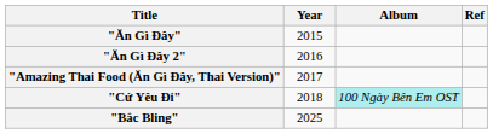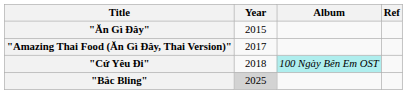 <table class="wikitable plainrowheaders" border="1" style="text-align:center;">
 <tr>
 <th scope="col" style="width:21em;">Title</th>
 <th scope="col" style="width:3.5em;">Year</th>
 <th scope="col">Album</th>
 <th scope="col" class="unsortable">Ref</th>
 </tr>
 <tr>
 <th scope="row">"Ăn Gì Đây" </th>
 <td>2015</td>
-<td></td>
-<td></td>
-</tr>
-<tr>
-<th scope="row">"Ăn Gì Đây 2" </th>
-<td>2016</td>
 <td></td>
 <td></td>
 </tr>
 <tr>
 <th scope="row">"Amazing Thai Food (Ăn Gì Đây, Thai Version)" </th>
 <td>2017</td>
 <td></td>
 <td></td>
 </tr>
 <tr>
 <th scope="row">"Cứ Yêu Đi" </th>
 <td>2018</td>
 <td style="background: paleturquoise;"><em>100 Ngày Bên Em OST</em></td>
 <td></td>
 </tr>
 <tr>
 <th scope="row">"Bắc Bling" </th>
-<td>2025</td>
+<td style="background: lightgrey;">2025</td>
 <td></td>
 <td></td>
 </tr>
 </table>
